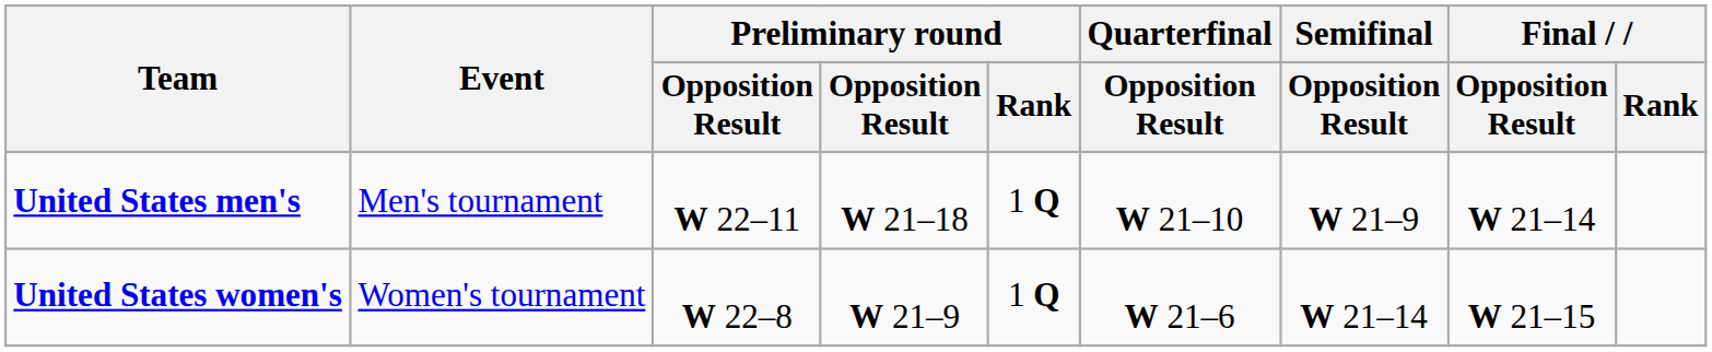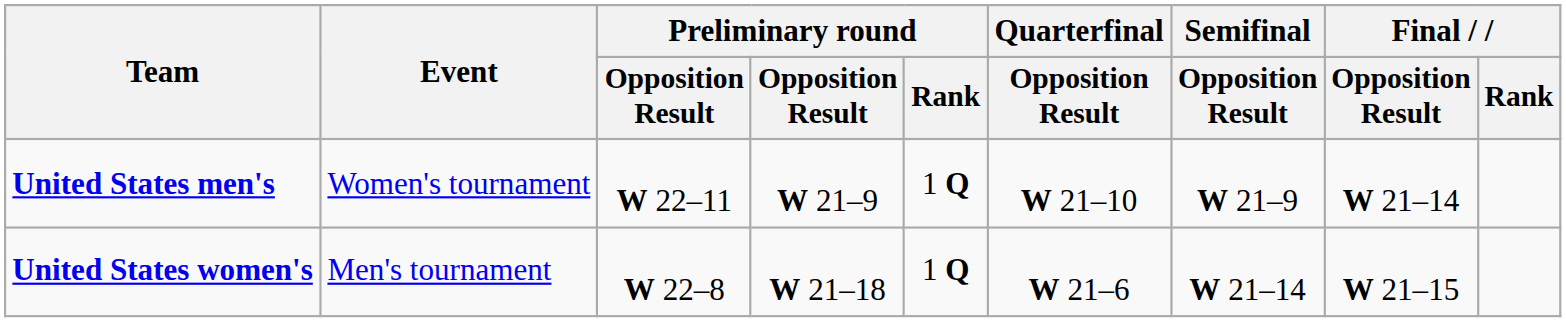 <table class=wikitable style=font-size:90%;text-align:center>
 <tr>
 <th rowspan=2>Team</th>
 <th rowspan=2>Event</th>
 <th colspan=3>Preliminary round</th>
 <th>Quarterfinal</th>
 <th>Semifinal</th>
 <th colspan=2>Final /  / </th>
 </tr>
 <tr style=font-size:95%>
 <th>Opposition<br>Result</th>
 <th>Opposition<br>Result</th>
 <th>Rank</th>
 <th>Opposition<br>Result</th>
 <th>Opposition<br>Result</th>
 <th>Opposition<br>Result</th>
 <th>Rank</th>
 </tr>
 <tr>
 <td align=left><strong><a href='#'>United States men's</a></strong></td>
-<td align=left><a href='#'>Men's tournament</a></td>
+<td align=left><a href='#'>Women's tournament</a></td>
 <td><br><strong>W</strong> 22–11</td>
-<td><br><strong>W</strong> 21–18</td>
+<td><br><strong>W</strong> 21–9</td>
 <td>1 <strong>Q</strong></td>
 <td><br><strong>W</strong> 21–10</td>
 <td><br><strong>W</strong> 21–9</td>
 <td><br><strong>W</strong> 21–14</td>
 <td></td>
 </tr>
 <tr>
 <td align=left><strong><a href='#'>United States women's</a></strong></td>
-<td align=left><a href='#'>Women's tournament</a></td>
+<td align=left><a href='#'>Men's tournament</a></td>
 <td><br><strong>W</strong> 22–8</td>
-<td><br><strong>W</strong> 21–9</td>
+<td><br><strong>W</strong> 21–18</td>
 <td>1 <strong>Q</strong></td>
 <td><br><strong>W</strong> 21–6</td>
 <td><br><strong>W</strong> 21–14</td>
 <td><br><strong>W</strong> 21–15</td>
 <td></td>
 </tr>
 </table>
